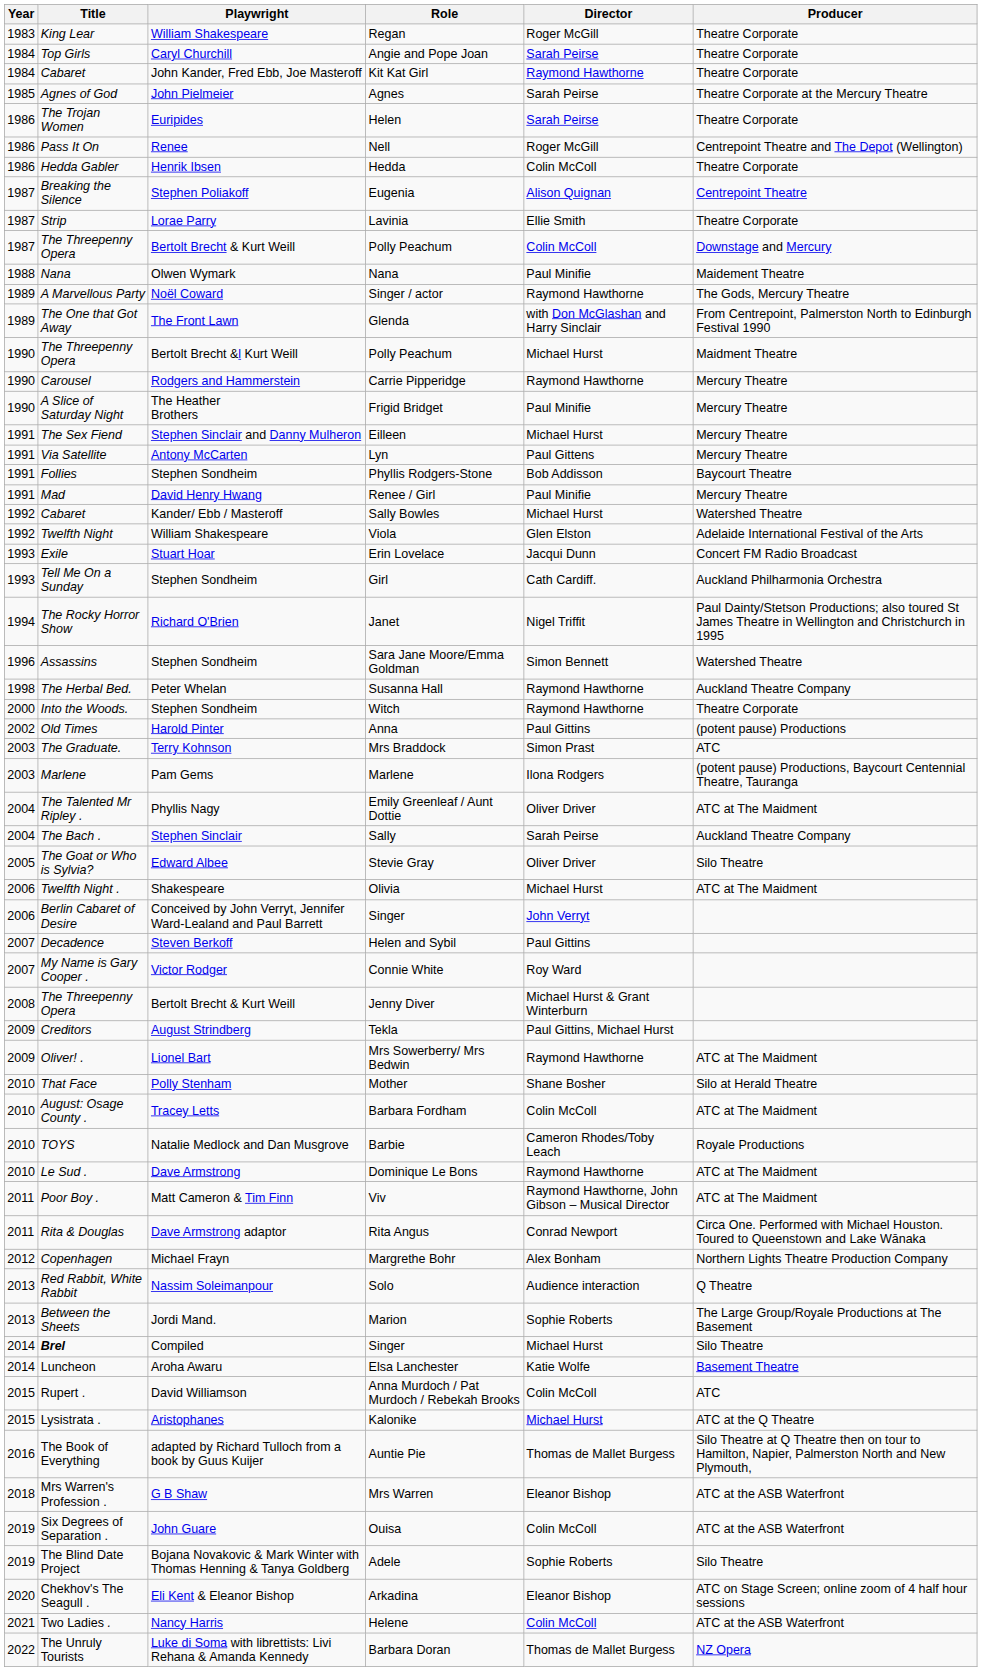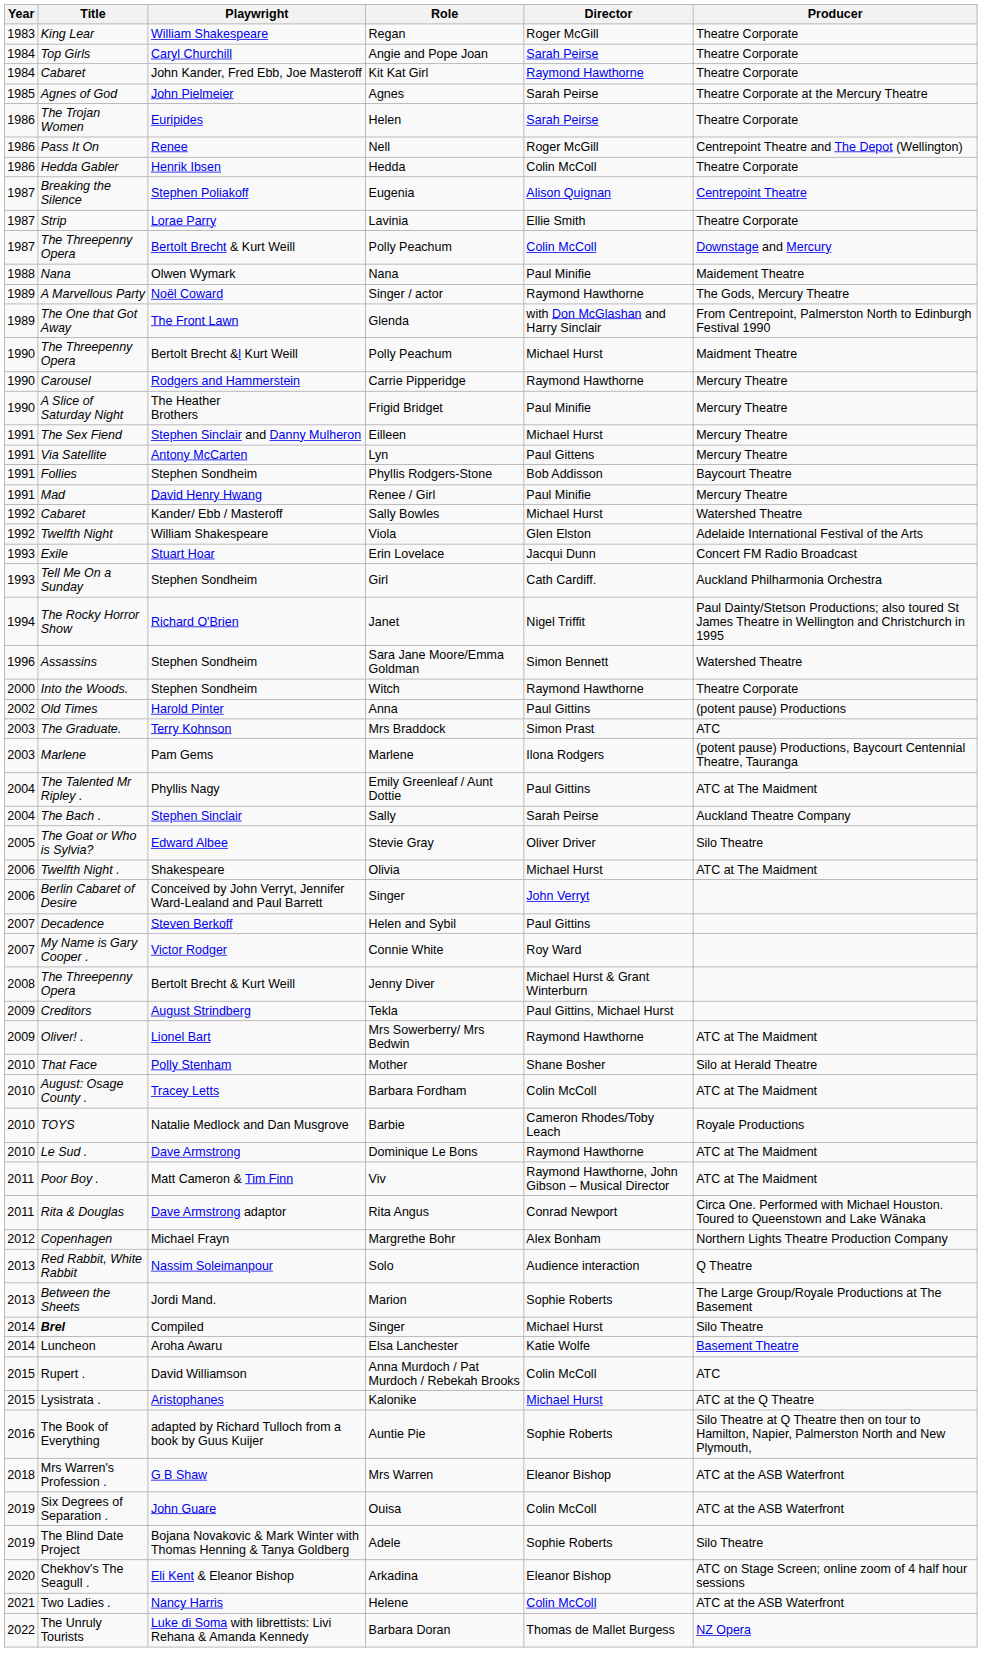 <table class="wikitable sortable">
 <tr>
 <th>Year</th>
 <th>Title</th>
 <th>Playwright</th>
 <th>Role</th>
 <th>Director</th>
 <th>Producer</th>
 </tr>
 <tr>
 <td>1983</td>
 <td><em>King Lear</em></td>
 <td><a href='#'>William Shakespeare</a></td>
 <td>Regan</td>
 <td>Roger McGill</td>
 <td>Theatre Corporate</td>
 </tr>
 <tr>
 <td>1984</td>
 <td><em>Top Girls</em></td>
 <td><a href='#'>Caryl Churchill</a></td>
 <td>Angie and Pope Joan</td>
 <td><a href='#'>Sarah Peirse</a></td>
 <td>Theatre Corporate</td>
 </tr>
 <tr>
 <td>1984</td>
 <td><em>Cabaret</em></td>
 <td>John Kander, Fred Ebb, Joe Masteroff</td>
 <td>Kit Kat Girl</td>
 <td><a href='#'>Raymond Hawthorne</a></td>
 <td>Theatre Corporate</td>
 </tr>
 <tr>
 <td>1985</td>
 <td><em>Agnes of God</em></td>
 <td><a href='#'>John Pielmeier</a></td>
 <td>Agnes</td>
 <td>Sarah Peirse</td>
 <td>Theatre Corporate at the Mercury Theatre</td>
 </tr>
 <tr>
 <td>1986</td>
 <td><em>The Trojan Women</em></td>
 <td><a href='#'>Euripides</a></td>
 <td>Helen</td>
 <td><a href='#'>Sarah Peirse</a></td>
 <td>Theatre Corporate</td>
 </tr>
 <tr>
 <td>1986</td>
 <td><em>Pass It On</em></td>
 <td><a href='#'>Renee</a></td>
 <td>Nell</td>
 <td>Roger McGill</td>
 <td>Centrepoint Theatre and <a href='#'>The Depot</a> (Wellington)</td>
 </tr>
 <tr>
 <td>1986</td>
 <td><em>Hedda Gabler</em></td>
 <td><a href='#'>Henrik Ibsen</a></td>
 <td>Hedda</td>
 <td>Colin McColl</td>
 <td>Theatre Corporate</td>
 </tr>
 <tr>
 <td>1987</td>
 <td><em>Breaking the Silence</em></td>
 <td><a href='#'>Stephen Poliakoff</a></td>
 <td>Eugenia</td>
 <td><a href='#'>Alison Quignan</a></td>
 <td><a href='#'>Centrepoint Theatre</a></td>
 </tr>
 <tr>
 <td>1987</td>
 <td><em>Strip</em></td>
 <td><a href='#'>Lorae Parry</a></td>
 <td>Lavinia</td>
 <td>Ellie Smith</td>
 <td>Theatre Corporate</td>
 </tr>
 <tr>
 <td>1987</td>
 <td><em>The Threepenny Opera</em></td>
 <td><a href='#'>Bertolt Brecht</a> & Kurt Weill</td>
 <td>Polly Peachum</td>
 <td><a href='#'>Colin McColl</a></td>
 <td><a href='#'>Downstage</a> and <a href='#'>Mercury</a></td>
 </tr>
 <tr>
 <td>1988</td>
 <td><em>Nana</em></td>
 <td>Olwen Wymark</td>
 <td>Nana</td>
 <td>Paul Minifie</td>
 <td>Maidement Theatre</td>
 </tr>
 <tr>
 <td>1989</td>
 <td><em>A Marvellous Party</em></td>
 <td><a href='#'>Noël Coward</a></td>
 <td>Singer / actor</td>
 <td>Raymond Hawthorne</td>
 <td>The Gods, Mercury Theatre</td>
 </tr>
 <tr>
 <td>1989</td>
 <td><em>The One that Got Away</em></td>
 <td><a href='#'>The Front Lawn</a></td>
 <td>Glenda</td>
 <td>with <a href='#'>Don McGlashan</a> and Harry Sinclair</td>
 <td>From Centrepoint, Palmerston North to Edinburgh Festival 1990</td>
 </tr>
 <tr>
 <td>1990</td>
 <td><em>The Threepenny Opera</em></td>
 <td>Bertolt Brecht &<a href='#'>l</a> Kurt Weill</td>
 <td>Polly Peachum</td>
 <td>Michael Hurst</td>
 <td>Maidment Theatre</td>
 </tr>
 <tr>
 <td>1990</td>
 <td><em>Carousel</em></td>
 <td><a href='#'>Rodgers and Hammerstein</a></td>
 <td>Carrie Pipperidge</td>
 <td>Raymond Hawthorne</td>
 <td>Mercury Theatre</td>
 </tr>
 <tr>
 <td>1990</td>
 <td><em>A Slice of Saturday Night</em></td>
 <td>The Heather<br>Brothers</td>
 <td>Frigid Bridget</td>
 <td>Paul Minifie</td>
 <td>Mercury Theatre</td>
 </tr>
 <tr>
 <td>1991</td>
 <td><em>The Sex Fiend</em></td>
 <td><a href='#'>Stephen Sinclair</a> and <a href='#'>Danny Mulheron</a></td>
 <td>Eilleen</td>
 <td>Michael Hurst</td>
 <td>Mercury Theatre</td>
 </tr>
 <tr>
 <td>1991</td>
 <td><em>Via Satellite</em></td>
 <td><a href='#'>Antony McCarten</a></td>
 <td>Lyn</td>
 <td>Paul Gittens</td>
 <td>Mercury Theatre</td>
 </tr>
 <tr>
 <td>1991</td>
 <td><em>Follies</em></td>
 <td>Stephen Sondheim</td>
 <td>Phyllis Rodgers-Stone</td>
 <td>Bob Addisson</td>
 <td>Baycourt Theatre</td>
 </tr>
 <tr>
 <td>1991</td>
 <td><em>Mad</em></td>
 <td><a href='#'>David Henry Hwang</a></td>
 <td>Renee / Girl</td>
 <td>Paul Minifie</td>
 <td>Mercury Theatre</td>
 </tr>
 <tr>
 <td>1992</td>
 <td><em>Cabaret</em></td>
 <td>Kander/ Ebb / Masteroff</td>
 <td>Sally Bowles</td>
 <td>Michael Hurst</td>
 <td>Watershed Theatre</td>
 </tr>
 <tr>
 <td>1992</td>
 <td><em>Twelfth Night</em></td>
 <td>William Shakespeare</td>
 <td>Viola</td>
 <td>Glen Elston</td>
 <td>Adelaide International Festival of the Arts</td>
 </tr>
 <tr>
 <td>1993</td>
 <td><em>Exile</em></td>
 <td><a href='#'>Stuart Hoar</a></td>
 <td>Erin Lovelace</td>
 <td>Jacqui Dunn</td>
 <td>Concert FM Radio Broadcast</td>
 </tr>
 <tr>
 <td>1993</td>
 <td><em>Tell Me On a Sunday</em></td>
 <td>Stephen Sondheim</td>
 <td>Girl</td>
 <td>Cath Cardiff.</td>
 <td>Auckland Philharmonia Orchestra</td>
 </tr>
 <tr>
 <td>1994</td>
 <td><em>The Rocky Horror Show</em></td>
 <td><a href='#'>Richard O'Brien</a></td>
 <td>Janet</td>
 <td>Nigel Triffit</td>
 <td>Paul Dainty/Stetson Productions; also toured St James Theatre in Wellington and Christchurch in 1995</td>
 </tr>
 <tr>
 <td>1996</td>
 <td><em>Assassins</em></td>
 <td>Stephen Sondheim</td>
 <td>Sara Jane Moore/Emma Goldman</td>
 <td>Simon Bennett</td>
 <td>Watershed Theatre</td>
 </tr>
 <tr>
-<td>1998</td>
-<td><em>The Herbal Bed.</em></td>
-<td>Peter Whelan</td>
-<td>Susanna Hall</td>
-<td>Raymond Hawthorne</td>
-<td>Auckland Theatre Company</td>
-</tr>
-<tr>
 <td>2000</td>
 <td><em>Into the Woods.</em></td>
 <td>Stephen Sondheim</td>
 <td>Witch</td>
 <td>Raymond Hawthorne</td>
 <td>Theatre Corporate</td>
 </tr>
 <tr>
 <td>2002</td>
 <td><em>Old Times</em></td>
 <td><a href='#'>Harold Pinter</a></td>
 <td>Anna</td>
 <td>Paul Gittins</td>
 <td>(potent pause) Productions</td>
 </tr>
 <tr>
 <td>2003</td>
 <td><em>The Graduate.</em></td>
 <td><a href='#'>Terry Kohnson</a></td>
 <td>Mrs Braddock</td>
 <td>Simon Prast</td>
 <td>ATC</td>
 </tr>
 <tr>
 <td>2003</td>
 <td><em>Marlene</em></td>
 <td>Pam Gems</td>
 <td>Marlene</td>
 <td>Ilona Rodgers</td>
 <td>(potent pause) Productions, Baycourt Centennial Theatre, Tauranga</td>
 </tr>
 <tr>
 <td>2004</td>
 <td><em>The Talented Mr Ripley .</em></td>
 <td>Phyllis Nagy</td>
 <td>Emily Greenleaf / Aunt Dottie</td>
-<td>Oliver Driver</td>
+<td>Paul Gittins</td>
 <td>ATC at The Maidment</td>
 </tr>
 <tr>
 <td>2004</td>
 <td><em>The Bach .</em></td>
 <td><a href='#'>Stephen Sinclair</a></td>
 <td>Sally</td>
 <td>Sarah Peirse</td>
 <td>Auckland Theatre Company</td>
 </tr>
 <tr>
 <td>2005</td>
 <td><em>The Goat or Who is Sylvia?</em></td>
 <td><a href='#'>Edward Albee</a></td>
 <td>Stevie Gray</td>
 <td>Oliver Driver</td>
 <td>Silo Theatre</td>
 </tr>
 <tr>
 <td>2006</td>
 <td><em>Twelfth Night .</em></td>
 <td>Shakespeare</td>
 <td>Olivia</td>
 <td>Michael Hurst</td>
 <td>ATC at The Maidment</td>
 </tr>
 <tr>
 <td>2006</td>
 <td><em>Berlin Cabaret of Desire</em></td>
 <td>Conceived by John Verryt, Jennifer Ward-Lealand and Paul Barrett</td>
 <td>Singer</td>
 <td><a href='#'>John Verryt</a></td>
 <td></td>
 </tr>
 <tr>
 <td>2007</td>
 <td><em>Decadence</em></td>
 <td><a href='#'>Steven Berkoff</a></td>
 <td>Helen and Sybil</td>
 <td>Paul Gittins</td>
 <td></td>
 </tr>
 <tr>
 <td>2007</td>
 <td><em>My Name is Gary Cooper .</em></td>
 <td><a href='#'>Victor Rodger</a></td>
 <td>Connie White</td>
 <td>Roy Ward</td>
 <td></td>
 </tr>
 <tr>
 <td>2008</td>
 <td><em>The Threepenny Opera</em></td>
 <td>Bertolt Brecht & Kurt Weill</td>
 <td>Jenny Diver</td>
 <td>Michael Hurst & Grant Winterburn</td>
 <td></td>
 </tr>
 <tr>
 <td>2009</td>
 <td><em>Creditors</em></td>
 <td><a href='#'>August Strindberg</a></td>
 <td>Tekla</td>
 <td>Paul Gittins, Michael Hurst</td>
 <td></td>
 </tr>
 <tr>
 <td>2009</td>
 <td><em>Oliver! .</em></td>
 <td><a href='#'>Lionel Bart</a></td>
 <td>Mrs Sowerberry/ Mrs Bedwin</td>
 <td>Raymond Hawthorne</td>
 <td>ATC at The Maidment</td>
 </tr>
 <tr>
 <td>2010</td>
 <td><em>That Face</em></td>
 <td><a href='#'>Polly Stenham</a></td>
 <td>Mother</td>
 <td>Shane Bosher</td>
 <td>Silo at Herald Theatre</td>
 </tr>
 <tr>
 <td>2010</td>
 <td><em>August: Osage County .</em></td>
 <td><a href='#'>Tracey Letts</a></td>
 <td>Barbara Fordham</td>
 <td>Colin McColl</td>
 <td>ATC at The Maidment</td>
 </tr>
 <tr>
 <td>2010</td>
 <td><em>TOYS</em></td>
 <td>Natalie Medlock and Dan Musgrove</td>
 <td>Barbie</td>
 <td>Cameron Rhodes/Toby Leach</td>
 <td>Royale Productions</td>
 </tr>
 <tr>
 <td>2010</td>
 <td><em>Le Sud .</em></td>
 <td><a href='#'>Dave Armstrong</a></td>
 <td>Dominique Le Bons</td>
 <td>Raymond Hawthorne</td>
 <td>ATC at The Maidment</td>
 </tr>
 <tr>
 <td>2011</td>
 <td><em>Poor Boy .</em></td>
 <td>Matt Cameron & <a href='#'>Tim Finn</a></td>
 <td>Viv</td>
 <td>Raymond Hawthorne, John Gibson – Musical Director</td>
 <td>ATC at The Maidment</td>
 </tr>
 <tr>
 <td>2011</td>
 <td><em>Rita & Douglas</em></td>
 <td><a href='#'>Dave Armstrong</a> adaptor</td>
 <td>Rita Angus</td>
 <td>Conrad Newport</td>
 <td>Circa One. Performed with Michael Houston. Toured to Queenstown and Lake Wānaka</td>
 </tr>
 <tr>
 <td>2012</td>
 <td><em>Copenhagen</em></td>
 <td>Michael Frayn</td>
 <td>Margrethe Bohr</td>
 <td>Alex Bonham</td>
 <td>Northern Lights Theatre Production Company</td>
 </tr>
 <tr>
 <td>2013</td>
 <td><em>Red Rabbit, White Rabbit</em></td>
 <td><a href='#'>Nassim Soleimanpour</a></td>
 <td>Solo</td>
 <td>Audience interaction</td>
 <td>Q Theatre</td>
 </tr>
 <tr>
 <td>2013</td>
 <td><em>Between the Sheets</em></td>
 <td>Jordi Mand.</td>
 <td>Marion</td>
 <td>Sophie Roberts</td>
 <td>The Large Group/Royale Productions at The Basement</td>
 </tr>
 <tr>
 <td>2014</td>
 <td><strong><em>Brel<strong><em></td>
 <td>Compiled</td>
 <td>Singer</td>
 <td>Michael Hurst</td>
 <td>Silo Theatre</td>
 </tr>
 <tr>
 <td>2014</td>
 <td></em>Luncheon<em></td>
 <td>Aroha Awaru</td>
 <td>Elsa Lanchester</td>
 <td>Katie Wolfe</td>
 <td><a href='#'>Basement Theatre</a></td>
 </tr>
 <tr>
 <td>2015</td>
 <td></em>Rupert .<em></td>
 <td>David Williamson</td>
 <td>Anna Murdoch / Pat Murdoch / Rebekah Brooks</td>
 <td>Colin McColl</td>
 <td>ATC</td>
 </tr>
 <tr>
 <td>2015</td>
 <td></em>Lysistrata .<em></td>
 <td><a href='#'>Aristophanes</a></td>
 <td>Kalonike</td>
 <td><a href='#'>Michael Hurst</a></td>
 <td>ATC at the Q Theatre</td>
 </tr>
 <tr>
 <td>2016</td>
 <td></em>The Book of Everything<em></td>
 <td>adapted by Richard Tulloch from a book by Guus Kuijer</td>
 <td>Auntie Pie</td>
-<td>Thomas de Mallet Burgess</td>
+<td>Sophie Roberts</td>
 <td>Silo Theatre at Q Theatre then on tour to Hamilton, Napier, Palmerston North and New Plymouth,</td>
 </tr>
 <tr>
 <td>2018</td>
 <td></em>Mrs Warren's Profession .<em></td>
 <td><a href='#'>G B Shaw</a></td>
 <td>Mrs Warren</td>
 <td>Eleanor Bishop</td>
 <td>ATC at the ASB Waterfront</td>
 </tr>
 <tr>
 <td>2019</td>
 <td></em>Six Degrees of Separation .<em></td>
 <td><a href='#'>John Guare</a></td>
 <td>Ouisa</td>
 <td>Colin McColl</td>
 <td>ATC at the ASB Waterfront</td>
 </tr>
 <tr>
 <td>2019</td>
 <td></em>The Blind Date Project<em></td>
 <td>Bojana Novakovic & Mark Winter with Thomas Henning & Tanya Goldberg</td>
 <td>Adele</td>
 <td>Sophie Roberts</td>
 <td>Silo Theatre</td>
 </tr>
 <tr>
 <td>2020</td>
 <td></em>Chekhov's The Seagull .<em></td>
 <td><a href='#'>Eli Kent</a>  & Eleanor Bishop</td>
 <td>Arkadina</td>
 <td>Eleanor Bishop</td>
 <td>ATC on Stage Screen; online zoom of 4 half hour sessions</td>
 </tr>
 <tr>
 <td>2021</td>
 <td></em>Two Ladies<em> .</td>
 <td><a href='#'>Nancy Harris</a></td>
 <td>Helene</td>
 <td><a href='#'>Colin McColl</a></td>
 <td>ATC at the ASB Waterfront</td>
 </tr>
 <tr>
 <td>2022</td>
 <td></em>The Unruly Tourists<em></td>
 <td><a href='#'>Luke di Soma</a> with librettists: Livi Rehana & Amanda Kennedy</td>
 <td>Barbara Doran</td>
 <td>Thomas de Mallet Burgess</td>
 <td><a href='#'>NZ Opera</a></td>
 </tr>
 </table>
